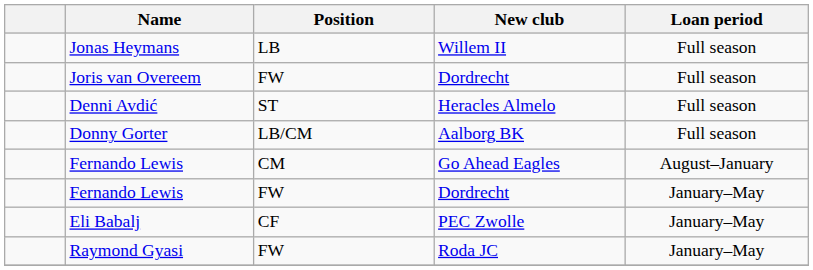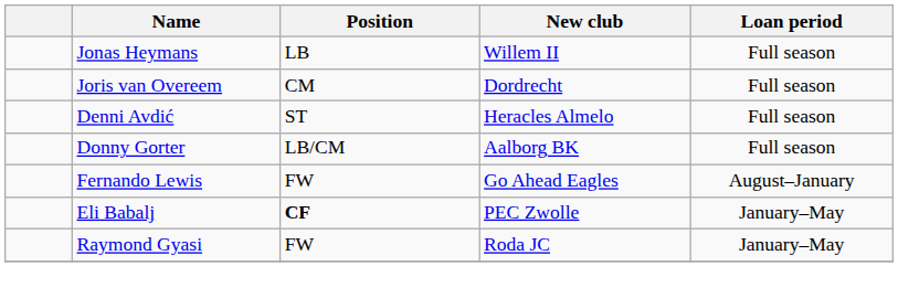 <table class="wikitable" style="width:100%; font-size:85%">
 <tr>
 <th width="2%"></th>
 <th width="5%">Name</th>
 <th width="5%">Position</th>
 <th width="5%">New club</th>
 <th width="5%">Loan period</th>
 </tr>
 <tr>
 <td align=center></td>
 <td align=left> <a href='#'>Jonas Heymans</a></td>
 <td align=left>LB</td>
 <td align=left> <a href='#'>Willem II</a></td>
 <td align=center>Full season</td>
 </tr>
 <tr>
 <td align=center></td>
 <td align=left> <a href='#'>Joris van Overeem</a></td>
-<td align=left>FW</td>
+<td align=left>CM</td>
 <td align=left> <a href='#'>Dordrecht</a></td>
 <td align=center>Full season</td>
 </tr>
 <tr>
 <td align=center></td>
 <td align=left> <a href='#'>Denni Avdić</a></td>
 <td align=left>ST</td>
 <td align=left> <a href='#'>Heracles Almelo</a></td>
 <td align=center>Full season</td>
 </tr>
 <tr>
 <td align=center></td>
 <td align=left> <a href='#'>Donny Gorter</a></td>
 <td align=left>LB/CM</td>
 <td align=left> <a href='#'>Aalborg BK</a></td>
 <td align=center>Full season</td>
 </tr>
 <tr>
 <td align=center></td>
 <td align=left> <a href='#'>Fernando Lewis</a></td>
-<td align=left>CM</td>
+<td align=left>FW</td>
 <td align=left> <a href='#'>Go Ahead Eagles</a></td>
 <td align=center>August–January</td>
 </tr>
 <tr>
 <td align=center></td>
-<td align=left> <a href='#'>Fernando Lewis</a></td>
-<td align=left>FW</td>
-<td align=left> <a href='#'>Dordrecht</a></td>
-<td align=center>January–May</td>
-</tr>
-<tr>
-<td align=center></td>
 <td align=left> <a href='#'>Eli Babalj</a></td>
-<td align=left>CF</td>
+<td align=left><strong>CF</strong></td>
 <td align=left> <a href='#'>PEC Zwolle</a></td>
 <td align=center>January–May</td>
 </tr>
 <tr>
 <td align=center></td>
 <td align=left> <a href='#'>Raymond Gyasi</a></td>
 <td align=left>FW</td>
 <td align=left> <a href='#'>Roda JC</a></td>
 <td align=center>January–May</td>
 </tr>
 <tr>
 </tr>
 </table>
